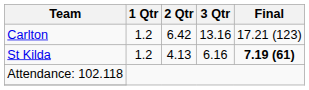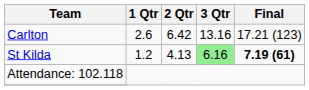 <table class="wikitable">
 <tr>
 <th>Team</th>
 <th>1 Qtr</th>
 <th>2 Qtr</th>
 <th>3 Qtr</th>
 <th>Final</th>
 </tr>
 <tr>
 <td><a href='#'>Carlton</a></td>
-<td align=center>1.2</td>
+<td align=center>2.6</td>
 <td align=center>6.42</td>
 <td align=center>13.16</td>
 <td align=center>17.21 (123)</td>
 </tr>
 <tr>
 <td><a href='#'>St Kilda</a></td>
 <td align=center>1.2</td>
 <td align=center>4.13</td>
-<td align=center>6.16</td>
+<td align=center style="background: lightgreen;">6.16</td>
 <td align=center><strong>7.19 (61)</strong></td>
 </tr>
 <tr>
 <td align=center>Attendance: 102.118</td>
 </tr>
 <tr>
 </tr>
 </table>
